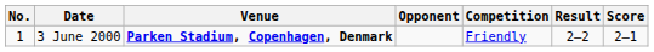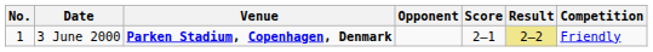 <table class="wikitable sortable">
 <tr>
 <th scope="col">No.</th>
 <th scope="col">Date</th>
 <th scope="col">Venue</th>
 <th scope="col">Opponent</th>
+<th scope="col">Score</th>
+<th scope="col">Result</th>
 <th scope="col">Competition</th>
-<th scope="col">Result</th>
-<th scope="col">Score</th>
 </tr>
 <tr>
 <td align="center">1</td>
 <td>3 June 2000</td>
 <td><strong><a href='#'>Parken Stadium</a>, <a href='#'>Copenhagen</a>, Denmark</strong></td>
 <td></td>
+<td align="center">2–1</td>
+<td align="center" style="background: khaki;">2–2</td>
 <td><a href='#'>Friendly</a></td>
-<td align="center">2–2</td>
-<td align="center">2–1</td>
 </tr>
 </table>
